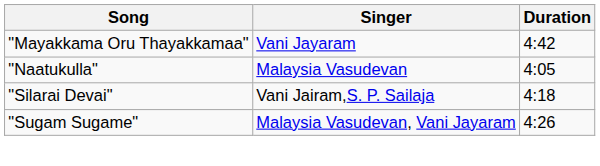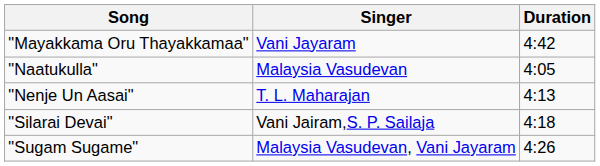 <table class="wikitable">
 <tr>
 <th>Song</th>
 <th>Singer</th>
 <th>Duration</th>
 </tr>
 <tr --->
 <td>"Mayakkama Oru Thayakkamaa"</td>
 <td><a href='#'>Vani Jayaram</a></td>
 <td>4:42</td>
 </tr>
 <tr --->
 <td>"Naatukulla"</td>
 <td><a href='#'>Malaysia Vasudevan</a></td>
 <td>4:05</td>
 </tr>
 <tr --->
+<td>"Nenje Un Aasai"</td>
+<td><a href='#'>T. L. Maharajan</a></td>
+<td>4:13</td>
+</tr>
+<tr --->
 <td>"Silarai Devai"</td>
 <td>Vani Jairam,<a href='#'>S. P. Sailaja</a></td>
 <td>4:18</td>
 </tr>
 <tr --->
 <td>"Sugam Sugame"</td>
 <td><a href='#'>Malaysia Vasudevan</a>, <a href='#'>Vani Jayaram</a></td>
 <td>4:26</td>
 </tr>
 </table>
